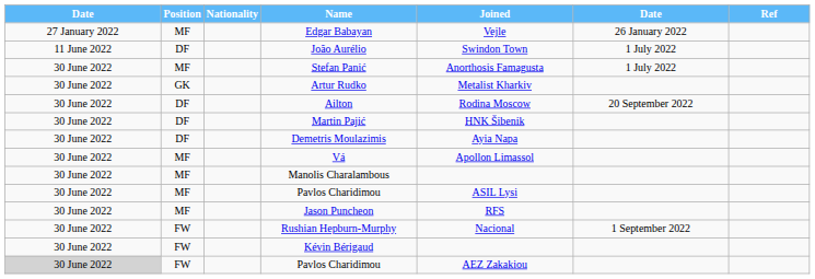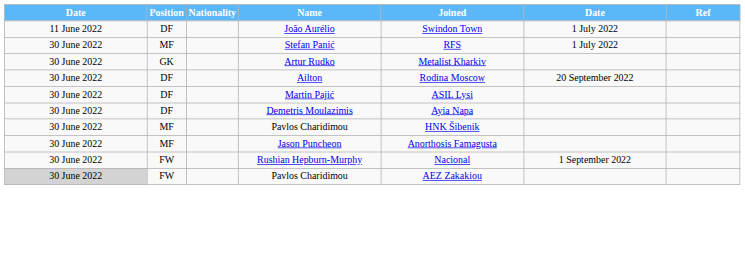 <table class="wikitable"  style="text-align:center; font-size:90%; ">
 <tr>
 <th style="background:#5BB8F8; color:white; width:200px;">Date</th>
 <th style="background:#5BB8F8; color:white; width:50px;">Position</th>
 <th style="background:#5BB8F8; color:white; width:50px;">Nationality</th>
 <th style="background:#5BB8F8; color:white; width:200px;">Name</th>
 <th style="background:#5BB8F8; color:white; width:200px;">Joined</th>
 <th style="background:#5BB8F8; color:white; width:200px;">Date</th>
 <th style="background:#5BB8F8; color:white; width:100px;">Ref</th>
-</tr>
-<tr>
-<td>27 January 2022</td>
-<td>MF</td>
-<td></td>
-<td><a href='#'>Edgar Babayan</a></td>
-<td><a href='#'>Vejle</a></td>
-<td>26 January 2022</td>
-<td></td>
 </tr>
 <tr>
 <td>11 June 2022</td>
 <td>DF</td>
 <td></td>
 <td><a href='#'>João Aurélio</a></td>
 <td><a href='#'>Swindon Town</a></td>
 <td>1 July 2022</td>
 <td></td>
 </tr>
 <tr>
 <td>30 June 2022</td>
 <td>MF</td>
 <td></td>
 <td><a href='#'>Stefan Panić</a></td>
-<td><a href='#'>Anorthosis Famagusta</a></td>
+<td><a href='#'>RFS</a></td>
 <td>1 July 2022</td>
 <td></td>
 </tr>
 <tr>
 <td>30 June 2022</td>
 <td>GK</td>
 <td></td>
 <td><a href='#'>Artur Rudko</a></td>
 <td><a href='#'>Metalist Kharkiv</a></td>
 <td></td>
 <td></td>
 </tr>
 <tr>
 <td>30 June 2022</td>
 <td>DF</td>
 <td></td>
 <td><a href='#'>Ailton</a></td>
 <td><a href='#'>Rodina Moscow</a></td>
 <td>20 September 2022</td>
 <td></td>
 </tr>
 <tr>
 <td>30 June 2022</td>
 <td>DF</td>
 <td></td>
 <td><a href='#'>Martin Pajić</a></td>
-<td><a href='#'>HNK Šibenik</a></td>
+<td><a href='#'>ASIL Lysi</a></td>
 <td></td>
 <td></td>
 </tr>
 <tr>
 <td>30 June 2022</td>
 <td>DF</td>
 <td></td>
 <td><a href='#'>Demetris Moulazimis</a></td>
 <td><a href='#'>Ayia Napa</a></td>
 <td></td>
 <td></td>
 </tr>
 <tr>
 <td>30 June 2022</td>
 <td>MF</td>
 <td></td>
-<td><a href='#'>Vá</a></td>
-<td><a href='#'>Apollon Limassol</a></td>
-<td></td>
-<td></td>
-</tr>
-<tr>
-<td>30 June 2022</td>
-<td>MF</td>
-<td></td>
-<td>Manolis Charalambous</td>
-<td></td>
-<td></td>
-<td></td>
-</tr>
-<tr>
-<td>30 June 2022</td>
-<td>MF</td>
-<td></td>
 <td>Pavlos Charidimou</td>
-<td><a href='#'>ASIL Lysi</a></td>
+<td><a href='#'>HNK Šibenik</a></td>
 <td></td>
 <td></td>
 </tr>
 <tr>
 <td>30 June 2022</td>
 <td>MF</td>
 <td></td>
 <td><a href='#'>Jason Puncheon</a></td>
-<td><a href='#'>RFS</a></td>
+<td><a href='#'>Anorthosis Famagusta</a></td>
 <td></td>
 <td></td>
 </tr>
 <tr>
 <td>30 June 2022</td>
 <td>FW</td>
 <td></td>
 <td><a href='#'>Rushian Hepburn-Murphy</a></td>
 <td><a href='#'>Nacional</a></td>
 <td>1 September 2022</td>
 <td></td>
 </tr>
 <tr>
-<td>30 June 2022</td>
-<td>FW</td>
-<td></td>
-<td><a href='#'>Kévin Bérigaud</a></td>
-<td></td>
-<td></td>
-<td></td>
-</tr>
-<tr>
 <td style="background: lightgrey;">30 June 2022</td>
 <td>FW</td>
 <td></td>
 <td>Pavlos Charidimou</td>
 <td><a href='#'>AEZ Zakakiou</a></td>
 <td></td>
 <td></td>
 </tr>
 </table>
